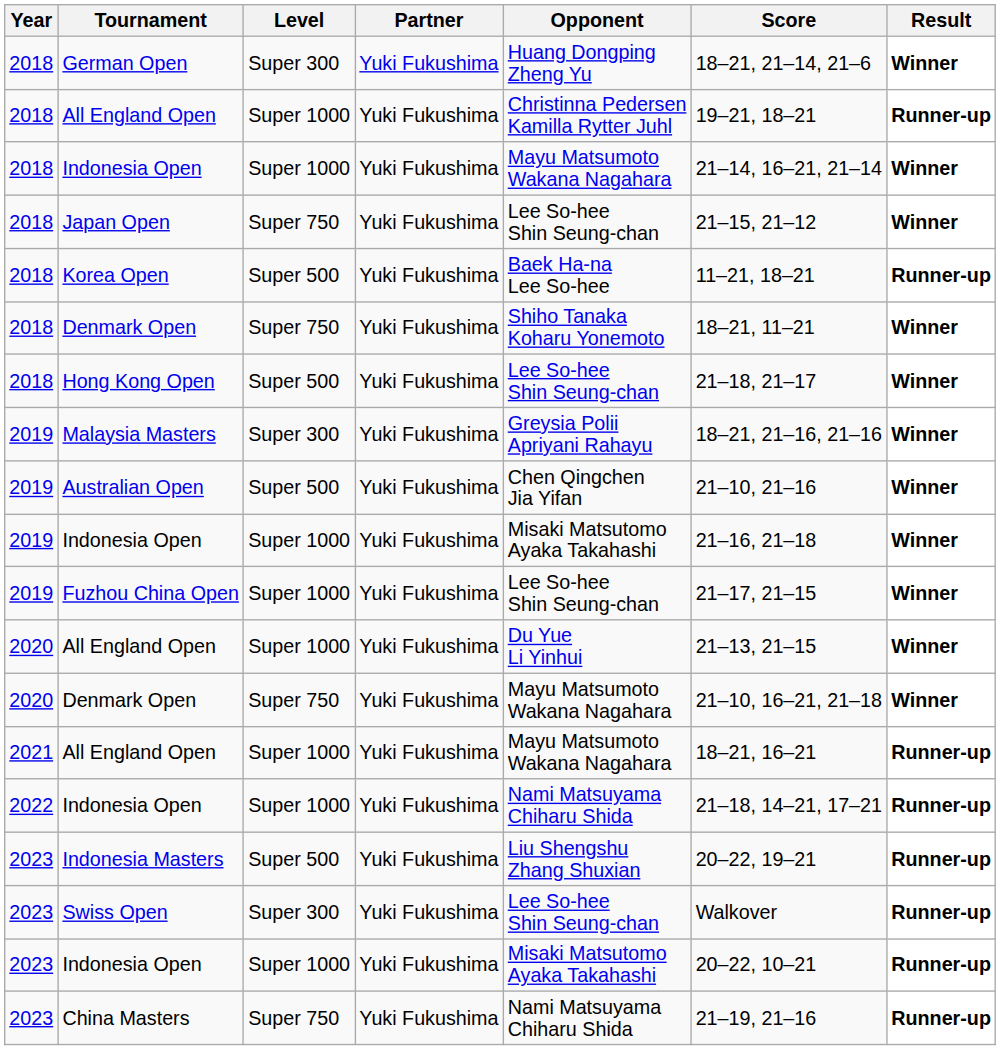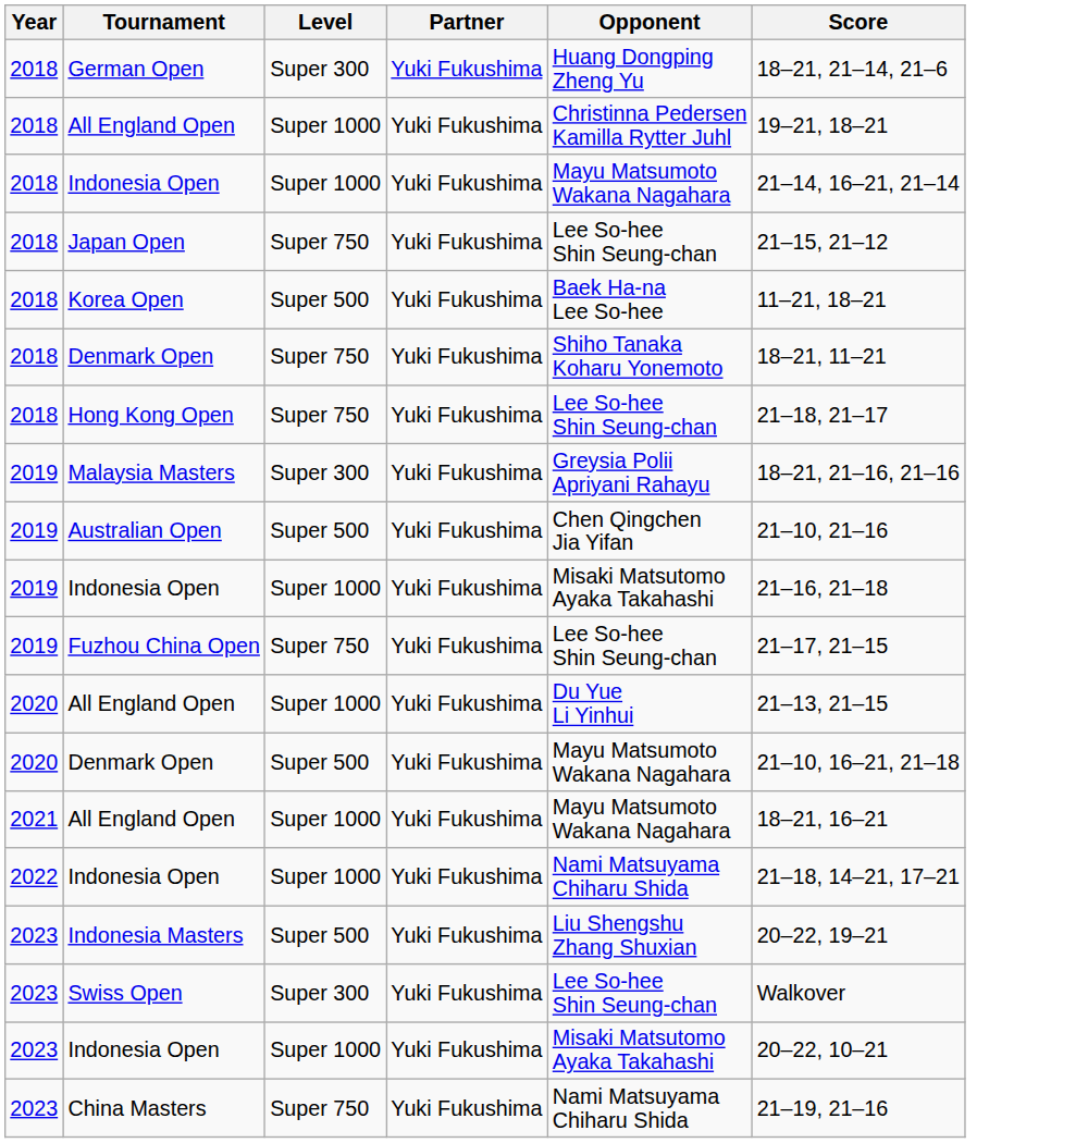 <table class="sortable wikitable" style="font-size: 90%">
 <tr>
 <th>Year</th>
 <th>Tournament</th>
 <th>Level</th>
 <th>Partner</th>
 <th>Opponent</th>
 <th>Score</th>
-<th>Result</th>
 </tr>
 <tr>
 <td align="center"><a href='#'>2018</a></td>
 <td align="left"><a href='#'>German Open</a></td>
 <td align="left">Super 300</td>
 <td align="left"> <a href='#'>Yuki Fukushima</a></td>
 <td align="left"> <a href='#'>Huang Dongping</a><br> <a href='#'>Zheng Yu</a></td>
 <td align="left">18–21, 21–14, 21–6</td>
-<td style="text-align:left; background:white"> <strong>Winner</strong></td>
 </tr>
 <tr>
 <td align="center"><a href='#'>2018</a></td>
 <td align="left"><a href='#'>All England Open</a></td>
 <td align="left">Super 1000</td>
 <td align="left"> Yuki Fukushima</td>
 <td align="left"> <a href='#'>Christinna Pedersen</a><br> <a href='#'>Kamilla Rytter Juhl</a></td>
 <td align="left">19–21, 18–21</td>
-<td style="text-align:left; background:white"> <strong>Runner-up</strong></td>
 </tr>
 <tr>
 <td align="center"><a href='#'>2018</a></td>
 <td align="left"><a href='#'>Indonesia Open</a></td>
 <td align="left">Super 1000</td>
 <td align="left"> Yuki Fukushima</td>
 <td align="left"> <a href='#'>Mayu Matsumoto</a><br> <a href='#'>Wakana Nagahara</a></td>
 <td align="left">21–14, 16–21, 21–14</td>
-<td style="text-align:left; background:white"> <strong>Winner</strong></td>
 </tr>
 <tr>
 <td align="center"><a href='#'>2018</a></td>
 <td align="left"><a href='#'>Japan Open</a></td>
 <td align="left">Super 750</td>
 <td align="left"> Yuki Fukushima</td>
 <td align="left"> Lee So-hee<br> Shin Seung-chan</td>
 <td align="left">21–15, 21–12</td>
-<td style="text-align:left; background:white"> <strong>Winner</strong></td>
 </tr>
 <tr>
 <td align="center"><a href='#'>2018</a></td>
 <td align="left"><a href='#'>Korea Open</a></td>
 <td align="left">Super 500</td>
 <td align="left"> Yuki Fukushima</td>
 <td align="left"> <a href='#'>Baek Ha-na</a><br> Lee So-hee</td>
 <td align="left">11–21, 18–21</td>
-<td style="text-align:left; background:white"> <strong>Runner-up</strong></td>
 </tr>
 <tr>
 <td align="center"><a href='#'>2018</a></td>
 <td align="left"><a href='#'>Denmark Open</a></td>
 <td align="left">Super 750</td>
 <td align="left"> Yuki Fukushima</td>
 <td align="left"> <a href='#'>Shiho Tanaka</a><br> <a href='#'>Koharu Yonemoto</a></td>
 <td align="left">18–21, 11–21</td>
-<td style="text-align:left; background:white"> <strong>Winner</strong></td>
 </tr>
 <tr>
 <td align="center"><a href='#'>2018</a></td>
 <td align="left"><a href='#'>Hong Kong Open</a></td>
-<td align="left">Super 500</td>
+<td align="left">Super 750</td>
 <td align="left"> Yuki Fukushima</td>
 <td align="left"> <a href='#'>Lee So-hee</a><br> <a href='#'>Shin Seung-chan</a></td>
 <td align="left">21–18, 21–17</td>
-<td style="text-align:left; background:white"> <strong>Winner</strong></td>
 </tr>
 <tr>
 <td align="center"><a href='#'>2019</a></td>
 <td align="left"><a href='#'>Malaysia Masters</a></td>
 <td align="left">Super 300</td>
 <td align="left"> Yuki Fukushima</td>
 <td align="left"> <a href='#'>Greysia Polii</a><br> <a href='#'>Apriyani Rahayu</a></td>
 <td align="left">18–21, 21–16, 21–16</td>
-<td style="text-align:left; background:white"> <strong>Winner</strong></td>
 </tr>
 <tr>
 <td align="center"><a href='#'>2019</a></td>
 <td align="left"><a href='#'>Australian Open</a></td>
 <td align="left">Super 500</td>
 <td align="left"> Yuki Fukushima</td>
 <td align="left"> Chen Qingchen<br> Jia Yifan</td>
 <td align="left">21–10, 21–16</td>
-<td style="text-align:left; background:white"> <strong>Winner</strong></td>
 </tr>
 <tr>
 <td align="center"><a href='#'>2019</a></td>
 <td align="left">Indonesia Open</td>
 <td align="left">Super 1000</td>
 <td align="left"> Yuki Fukushima</td>
 <td align="left"> Misaki Matsutomo<br> Ayaka Takahashi</td>
 <td align="left">21–16, 21–18</td>
-<td style="text-align:left; background:white"> <strong>Winner</strong></td>
 </tr>
 <tr>
 <td align="center"><a href='#'>2019</a></td>
 <td align="left"><a href='#'>Fuzhou China Open</a></td>
-<td align="left">Super 1000</td>
+<td align="left">Super 750</td>
 <td align="left"> Yuki Fukushima</td>
 <td align="left"> Lee So-hee<br> Shin Seung-chan</td>
 <td algin="left">21–17, 21–15</td>
-<td style="text-align:left; background:white"> <strong>Winner</strong></td>
 </tr>
 <tr>
 <td align="center"><a href='#'>2020</a></td>
 <td align="left">All England Open</td>
 <td align="left">Super 1000</td>
 <td align="left"> Yuki Fukushima</td>
 <td align="left"> <a href='#'>Du Yue</a><br> <a href='#'>Li Yinhui</a></td>
 <td align="left">21–13, 21–15</td>
-<td style="text-align:left; background:white"> <strong>Winner</strong></td>
 </tr>
 <tr>
 <td align="center"><a href='#'>2020</a></td>
 <td align="left">Denmark Open</td>
-<td align="left">Super 750</td>
+<td align="left">Super 500</td>
 <td align="left"> Yuki Fukushima</td>
 <td align="left"> Mayu Matsumoto<br> Wakana Nagahara</td>
 <td align="left">21–10, 16–21, 21–18</td>
-<td style="text-align:left; background:white"> <strong>Winner</strong></td>
 </tr>
 <tr>
 <td align="center"><a href='#'>2021</a></td>
 <td align="left">All England Open</td>
 <td align="left">Super 1000</td>
 <td align="left"> Yuki Fukushima</td>
 <td align="left"> Mayu Matsumoto<br> Wakana Nagahara</td>
 <td align="left">18–21, 16–21</td>
-<td style="text-align:left; background:white"> <strong>Runner-up</strong></td>
 </tr>
 <tr>
 <td align="center"><a href='#'>2022</a></td>
 <td align="left">Indonesia Open</td>
 <td align="left">Super 1000</td>
 <td align="left"> Yuki Fukushima</td>
 <td align="left"> <a href='#'>Nami Matsuyama</a><br> <a href='#'>Chiharu Shida</a></td>
 <td align="left">21–18, 14–21, 17–21</td>
-<td style="text-align:left; background:white"> <strong>Runner-up</strong></td>
 </tr>
 <tr>
 <td align="center"><a href='#'>2023</a></td>
 <td align="left"><a href='#'>Indonesia Masters</a></td>
 <td align="left">Super 500</td>
 <td align="left"> Yuki Fukushima</td>
 <td align="left"> <a href='#'>Liu Shengshu</a><br> <a href='#'>Zhang Shuxian</a></td>
 <td align="left">20–22, 19–21</td>
-<td style="text-align:left; background:white"> <strong>Runner-up</strong></td>
 </tr>
 <tr>
 <td align="center"><a href='#'>2023</a></td>
 <td align="left"><a href='#'>Swiss Open</a></td>
 <td align="left">Super 300</td>
 <td align="left"> Yuki Fukushima</td>
 <td align="left"> <a href='#'>Lee So-hee</a><br> <a href='#'>Shin Seung-chan</a></td>
 <td align="left">Walkover</td>
-<td style="text-align:left; background:white"> <strong>Runner-up</strong></td>
 </tr>
 <tr>
 <td align="center"><a href='#'>2023</a></td>
 <td align="left">Indonesia Open</td>
 <td align="left">Super 1000</td>
 <td align="left"> Yuki Fukushima</td>
 <td align="left"> <a href='#'>Misaki Matsutomo</a><br> <a href='#'>Ayaka Takahashi</a></td>
 <td align="left">20–22, 10–21</td>
-<td style="text-align:left; background:white"> <strong>Runner-up</strong></td>
 </tr>
 <tr>
 <td align="center"><a href='#'>2023</a></td>
 <td align="left">China Masters</td>
 <td align="left">Super 750</td>
 <td align="left"> Yuki Fukushima</td>
 <td align="left"> Nami Matsuyama<br> Chiharu Shida</td>
 <td align="left">21–19, 21–16</td>
-<td style="text-align:left; background:white"> <strong>Runner-up</strong></td>
 </tr>
 </table>
